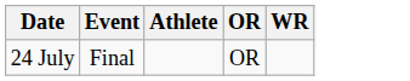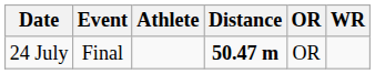 <table class=wikitable style=text-align:center>
 <tr>
 <th>Date</th>
 <th>Event</th>
 <th>Athlete</th>
+<th>Distance</th>
 <th>OR</th>
 <th>WR</th>
 </tr>
 <tr>
 <td>24 July</td>
 <td>Final</td>
 <td align=left></td>
+<td><strong>50.47 m</strong></td>
 <td>OR</td>
 <td></td>
 </tr>
 </table>
